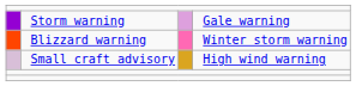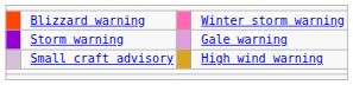 <table class="wikitable" align="right" style="margin: 1em; margin-top: 0;">
 <tr>
 <td colspan="4" align="center"></td>
+</tr>
+<tr>
+<td style="width:10px; height:10px; background:#FF4500;"></td>
+<td> <a href='#'>Blizzard warning</a></td>
+<td style="width:10px; height:5px; background:#FF69B4;"></td>
+<td> <a href='#'>Winter storm warning</a></td>
 </tr>
 <tr>
 <td style="width:10px; height:10px; background:#9400D3;"></td>
 <td> <a href='#'>Storm warning</a></td>
 <td style="width:10px; height:5px; background:#DDA0DD;"></td>
 <td> <a href='#'>Gale warning</a></td>
-</tr>
-<tr>
-<td style="width:10px; height:10px; background:#FF4500;"></td>
-<td> <a href='#'>Blizzard warning</a></td>
-<td style="width:10px; height:5px; background:#FF69B4;"></td>
-<td> <a href='#'>Winter storm warning</a></td>
 </tr>
 <tr>
 <td style="width:10px; height:5px; background:#D8BFD8;"></td>
 <td> <a href='#'>Small craft advisory</a></td>
 <td style="width:10px; height:5px; background:#DAA520;"></td>
 <td> <a href='#'>High wind warning</a></td>
 </tr>
 <tr>
 <td colspan="4"></td>
 </tr>
 <tr>
 <td colspan="4"></td>
 </tr>
 </table>
